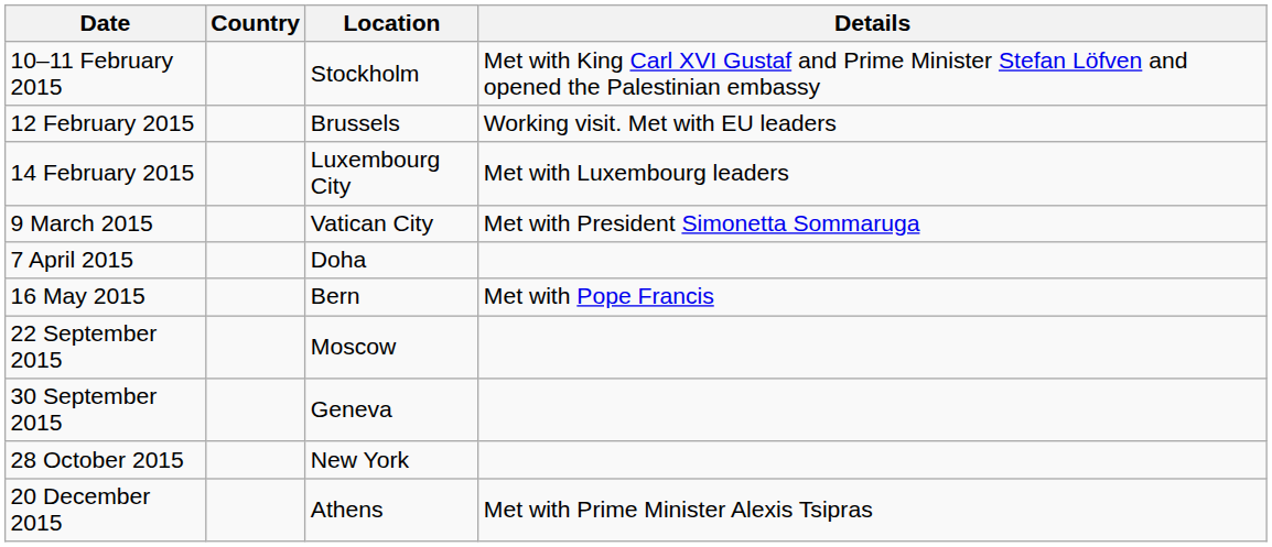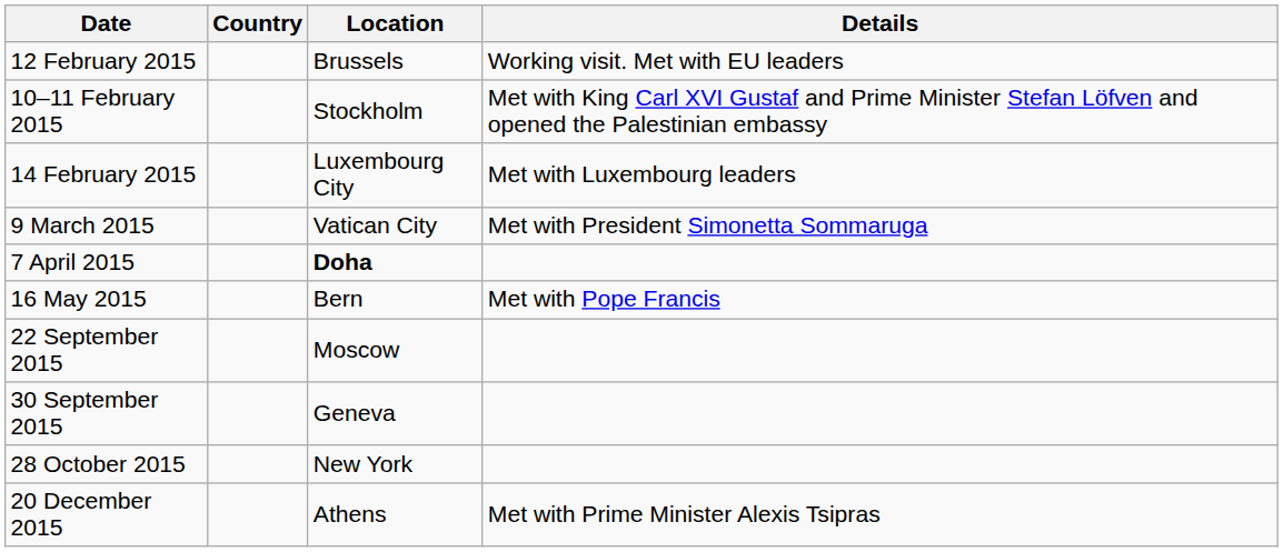 <table class="wikitable">
 <tr>
 <th>Date</th>
 <th>Country</th>
 <th>Location</th>
 <th>Details</th>
 </tr>
 <tr>
+<td>12 February 2015</td>
+<td></td>
+<td>Brussels</td>
+<td>Working visit. Met with EU leaders</td>
+</tr>
+<tr>
 <td>10–11 February 2015</td>
 <td></td>
 <td>Stockholm</td>
 <td>Met with King <a href='#'>Carl XVI Gustaf</a> and Prime Minister <a href='#'>Stefan Löfven</a> and opened the Palestinian embassy</td>
-</tr>
-<tr>
-<td>12 February 2015</td>
-<td></td>
-<td>Brussels</td>
-<td>Working visit. Met with EU leaders</td>
 </tr>
 <tr>
 <td>14 February 2015</td>
 <td></td>
 <td>Luxembourg City</td>
 <td>Met with Luxembourg leaders</td>
 </tr>
 <tr>
 <td>9 March 2015</td>
 <td></td>
 <td>Vatican City</td>
 <td>Met with President <a href='#'>Simonetta Sommaruga</a></td>
 </tr>
 <tr>
 <td>7 April 2015</td>
 <td></td>
-<td>Doha</td>
+<td><strong>Doha</strong></td>
 <td></td>
 </tr>
 <tr>
 <td>16 May 2015</td>
 <td></td>
 <td>Bern</td>
 <td>Met with <a href='#'>Pope Francis</a></td>
 </tr>
 <tr>
 <td>22 September 2015</td>
 <td></td>
 <td>Moscow</td>
 <td></td>
 </tr>
 <tr>
 <td>30 September 2015</td>
 <td></td>
 <td>Geneva</td>
 <td></td>
 </tr>
 <tr>
 <td>28 October 2015</td>
 <td></td>
 <td>New York</td>
 <td></td>
 </tr>
 <tr>
 <td>20 December 2015</td>
 <td></td>
 <td>Athens</td>
 <td>Met with Prime Minister Alexis Tsipras</td>
 </tr>
 </table>
